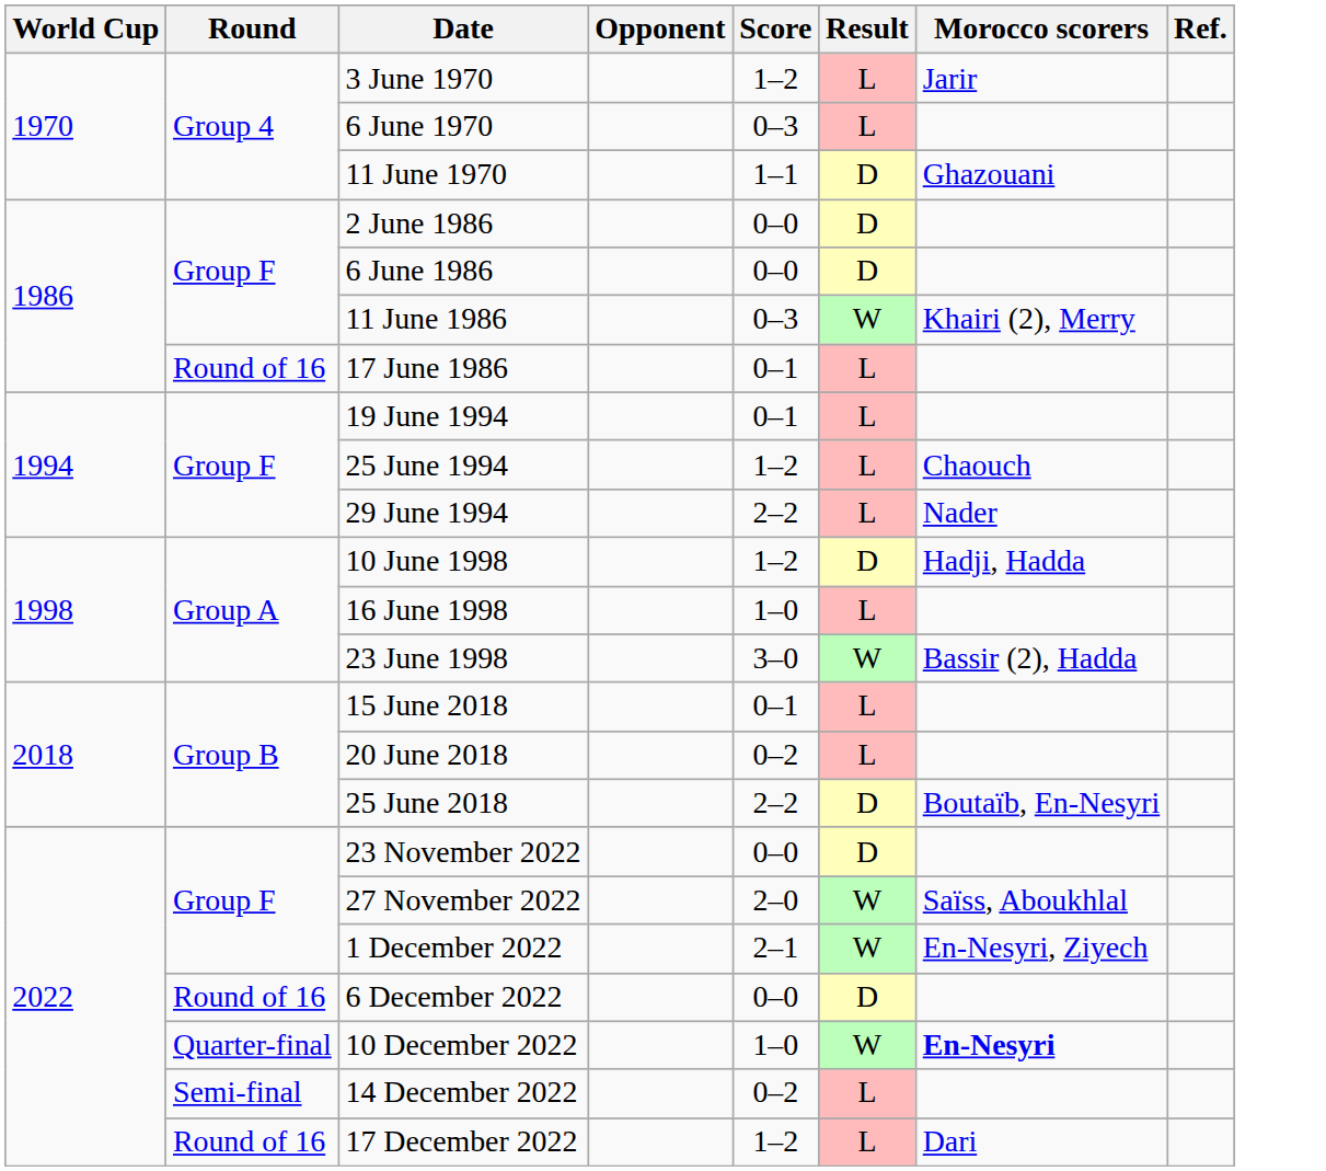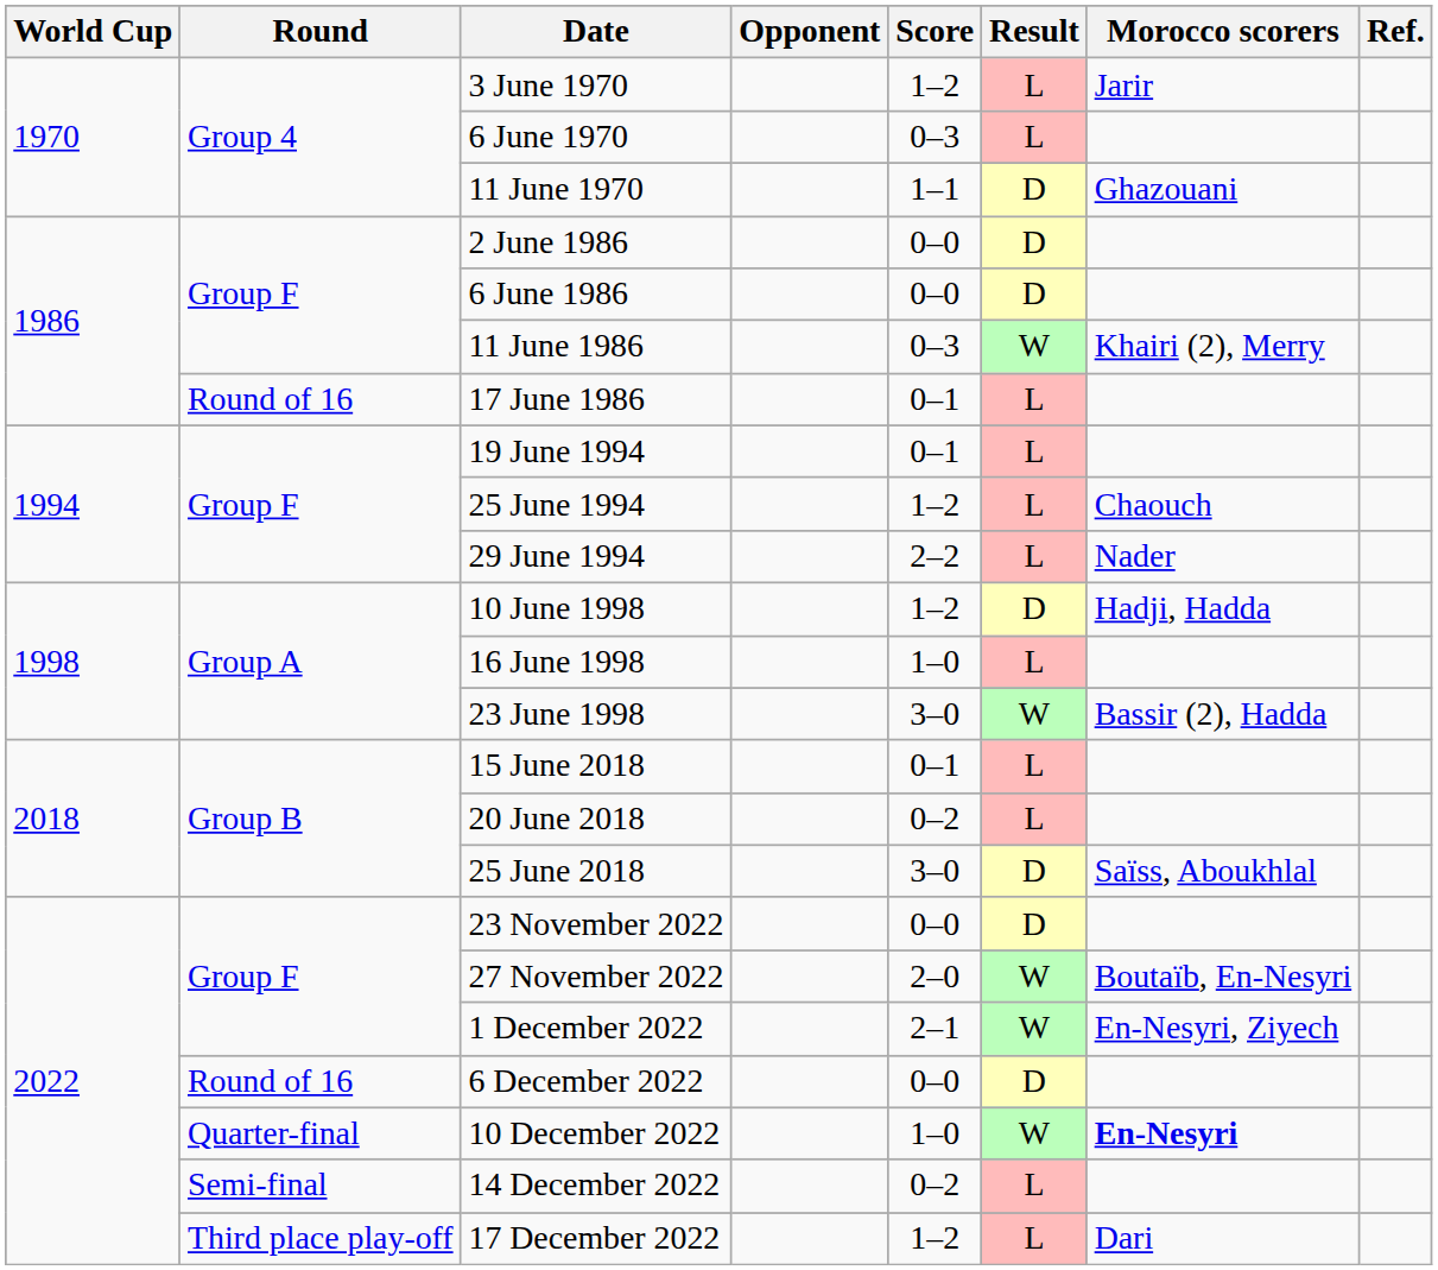 <table class="wikitable sortable" style="text-align:left;">
 <tr>
 <th>World Cup</th>
 <th>Round</th>
 <th>Date</th>
 <th>Opponent</th>
 <th>Score</th>
 <th>Result</th>
 <th>Morocco scorers</th>
 <th>Ref.</th>
 </tr>
 <tr>
 <td rowspan=3> <a href='#'>1970</a></td>
 <td rowspan=3><a href='#'>Group 4</a></td>
 <td>3 June 1970</td>
 <td></td>
 <td align=center>1–2</td>
 <td align=center bgcolor="#ffbbbb">L</td>
 <td><a href='#'>Jarir</a></td>
 <td></td>
 </tr>
 <tr>
 <td>6 June 1970</td>
 <td></td>
 <td align=center>0–3</td>
 <td align=center bgcolor="#ffbbbb">L</td>
 <td></td>
 <td></td>
 </tr>
 <tr>
 <td>11 June 1970</td>
 <td></td>
 <td align=center>1–1</td>
 <td align=center bgcolor="#ffffbb">D</td>
 <td><a href='#'>Ghazouani</a></td>
 <td></td>
 </tr>
 <tr>
 <td rowspan=4> <a href='#'>1986</a></td>
 <td rowspan="3"><a href='#'>Group F</a></td>
 <td>2 June 1986</td>
 <td></td>
 <td align=center>0–0</td>
 <td align=center bgcolor="#ffffbb">D</td>
 <td></td>
 <td></td>
 </tr>
 <tr>
 <td>6 June 1986</td>
 <td></td>
 <td align=center>0–0</td>
 <td align=center bgcolor="#ffffbb">D</td>
 <td></td>
 <td></td>
 </tr>
 <tr>
 <td>11 June 1986</td>
 <td></td>
 <td align=center>0–3</td>
 <td align=center bgcolor="#bbffbb">W</td>
 <td><a href='#'>Khairi</a> (2), <a href='#'>Merry</a></td>
 <td></td>
 </tr>
 <tr>
 <td><a href='#'>Round of 16</a></td>
 <td>17 June 1986</td>
 <td></td>
 <td align=center>0–1</td>
 <td align=center bgcolor="#ffbbbb">L</td>
 <td></td>
 <td></td>
 </tr>
 <tr>
 <td rowspan=3> <a href='#'>1994</a></td>
 <td rowspan="3"><a href='#'>Group F</a></td>
 <td>19 June 1994</td>
 <td></td>
 <td align=center>0–1</td>
 <td align=center bgcolor="#ffbbbb">L</td>
 <td></td>
 <td></td>
 </tr>
 <tr>
 <td>25 June 1994</td>
 <td></td>
 <td align=center>1–2</td>
 <td align=center bgcolor="#ffbbbb">L</td>
 <td><a href='#'>Chaouch</a></td>
 <td></td>
 </tr>
 <tr>
 <td>29 June 1994</td>
 <td></td>
 <td align=center>2–2</td>
 <td align=center bgcolor="#ffbbbb">L</td>
 <td><a href='#'>Nader</a></td>
 <td></td>
 </tr>
 <tr>
 <td rowspan=3> <a href='#'>1998</a></td>
 <td rowspan="3"><a href='#'>Group A</a></td>
 <td>10 June 1998</td>
 <td></td>
 <td align=center>1–2</td>
 <td align=center bgcolor="#ffffbb">D</td>
 <td><a href='#'>Hadji</a>, <a href='#'>Hadda</a></td>
 <td></td>
 </tr>
 <tr>
 <td>16 June 1998</td>
 <td></td>
 <td align=center>1–0</td>
 <td align=center bgcolor="#ffbbbb">L</td>
 <td></td>
 <td></td>
 </tr>
 <tr>
 <td>23 June 1998</td>
 <td></td>
 <td align=center>3–0</td>
 <td align=center bgcolor="#bbffbb">W</td>
 <td><a href='#'>Bassir</a> (2), <a href='#'>Hadda</a></td>
 <td></td>
 </tr>
 <tr>
 <td rowspan=3> <a href='#'>2018</a></td>
 <td rowspan="3"><a href='#'>Group B</a></td>
 <td>15 June 2018</td>
 <td></td>
 <td align=center>0–1</td>
 <td align=center bgcolor="#ffbbbb">L</td>
 <td></td>
 <td></td>
 </tr>
 <tr>
 <td>20 June 2018</td>
 <td></td>
 <td align=center>0–2</td>
 <td align=center bgcolor="#ffbbbb">L</td>
 <td></td>
 <td></td>
 </tr>
 <tr>
 <td>25 June 2018</td>
 <td></td>
-<td align=center>2–2</td>
+<td align=center>3–0</td>
 <td align=center bgcolor="#ffffbb">D</td>
-<td><a href='#'>Boutaïb</a>, <a href='#'>En-Nesyri</a></td>
+<td><a href='#'>Saïss</a>, <a href='#'>Aboukhlal</a></td>
 <td></td>
 </tr>
 <tr>
 <td rowspan=7> <a href='#'>2022</a></td>
 <td rowspan="3"><a href='#'>Group F</a></td>
 <td>23 November 2022</td>
 <td></td>
 <td align=center>0–0</td>
 <td align=center bgcolor="#ffffbb">D</td>
 <td></td>
 <td></td>
 </tr>
 <tr>
 <td>27 November 2022</td>
 <td></td>
 <td align=center>2–0</td>
 <td align="center" bgcolor="#bbffbb">W</td>
-<td><a href='#'>Saïss</a>, <a href='#'>Aboukhlal</a></td>
+<td><a href='#'>Boutaïb</a>, <a href='#'>En-Nesyri</a></td>
 <td></td>
 </tr>
 <tr>
 <td>1 December 2022</td>
 <td></td>
 <td align=center>2–1</td>
 <td align="center" bgcolor="#bbffbb">W</td>
 <td><a href='#'>En-Nesyri</a>, <a href='#'>Ziyech</a></td>
 <td></td>
 </tr>
 <tr>
 <td><a href='#'>Round of 16</a></td>
 <td>6 December 2022</td>
 <td></td>
 <td align=center>0–0  </td>
 <td align="center" bgcolor="#ffffbb">D</td>
 <td></td>
 <td></td>
 </tr>
 <tr>
 <td><a href='#'>Quarter-final</a></td>
 <td>10 December 2022</td>
 <td></td>
 <td align=center>1–0</td>
 <td align="center" bgcolor="#bbffbb">W</td>
 <td><strong><a href='#'>En-Nesyri</a></strong></td>
 <td></td>
 </tr>
 <tr>
 <td><a href='#'>Semi-final</a></td>
 <td>14 December 2022</td>
 <td></td>
 <td align=center>0–2</td>
 <td align=center bgcolor="#ffbbbb">L</td>
 <td></td>
 <td></td>
 </tr>
 <tr>
-<td><a href='#'>Round of 16</a></td>
+<td><a href='#'>Third place play-off</a></td>
 <td>17 December 2022</td>
 <td></td>
 <td align=center>1–2</td>
 <td align=center bgcolor="#ffbbbb">L</td>
 <td><a href='#'>Dari</a></td>
 <td></td>
 </tr>
 </table>
